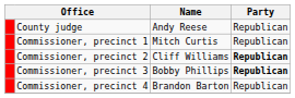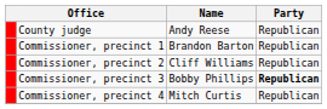 <table class="wikitable">
 <tr>
 <th colspan="2" align="center" valign="bottom"><strong>Office</strong></th>
 <th align="center" valign="bottom"><strong>Name</strong></th>
 <th align="center" valign="bottom"><strong>Party</strong></th>
 </tr>
 <tr>
 <td bgcolor="red"> </td>
 <td>County judge</td>
 <td>Andy Reese</td>
 <td>Republican</td>
 </tr>
 <tr>
 <td bgcolor="red"> </td>
 <td>Commissioner, precinct 1</td>
-<td>Mitch Curtis</td>
+<td>Brandon Barton</td>
 <td>Republican</td>
 </tr>
 <tr>
 <td bgcolor="red"> </td>
 <td>Commissioner, precinct 2</td>
 <td>Cliff Williams</td>
-<td><strong>Republican</strong></td>
+<td>Republican</td>
 </tr>
 <tr>
 <td bgcolor="red"> </td>
 <td>Commissioner, precinct 3</td>
 <td>Bobby Phillips</td>
 <td><strong>Republican</strong></td>
 </tr>
 <tr>
 <td bgcolor="red"> </td>
 <td>Commissioner, precinct 4</td>
-<td>Brandon Barton</td>
+<td>Mitch Curtis</td>
 <td>Republican</td>
 </tr>
 <tr>
 </tr>
 </table>
